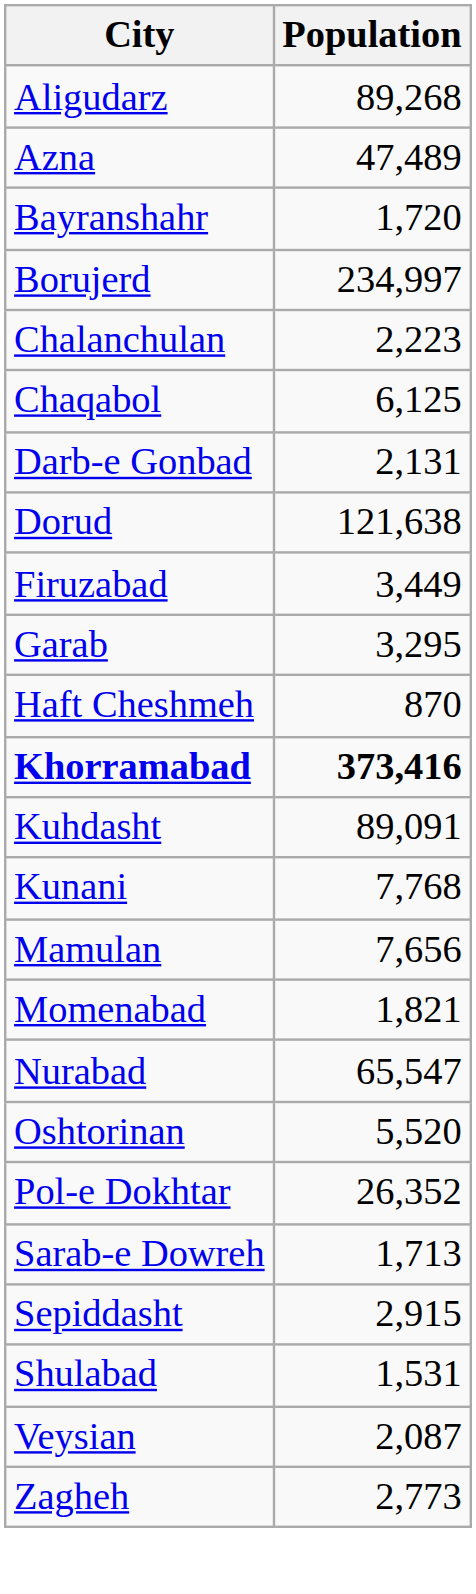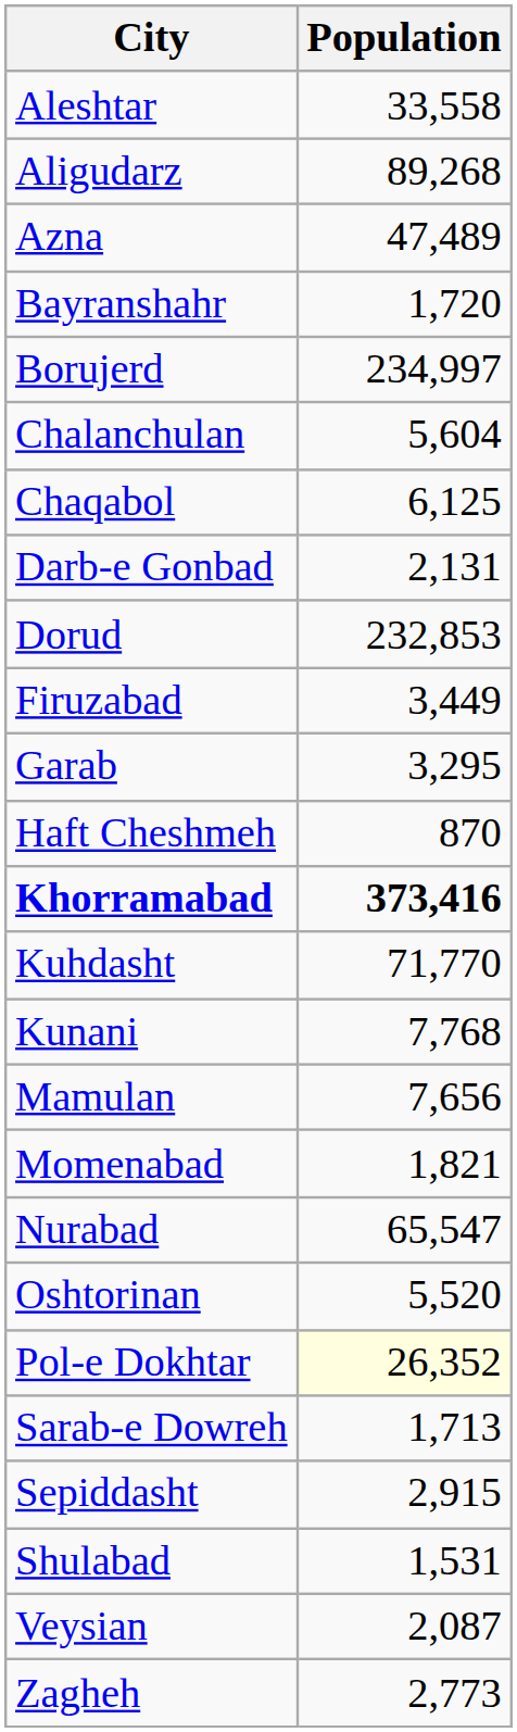 <table class="wikitable sortable">
 <tr>
 <th>City</th>
 <th>Population</th>
+</tr>
+<tr>
+<td><a href='#'>Aleshtar</a></td>
+<td style="text-align: right;">33,558</td>
 </tr>
 <tr>
 <td><a href='#'>Aligudarz</a></td>
 <td style="text-align: right;">89,268</td>
 </tr>
 <tr>
 <td><a href='#'>Azna</a></td>
 <td style="text-align: right;">47,489</td>
 </tr>
 <tr>
 <td><a href='#'>Bayranshahr</a></td>
 <td style="text-align: right;">1,720</td>
 </tr>
 <tr>
 <td><a href='#'>Borujerd</a></td>
 <td style="text-align: right;">234,997</td>
 </tr>
 <tr>
 <td><a href='#'>Chalanchulan</a></td>
-<td style="text-align: right;">2,223</td>
+<td style="text-align: right;">5,604</td>
 </tr>
 <tr>
 <td><a href='#'>Chaqabol</a></td>
 <td style="text-align: right;">6,125</td>
 </tr>
 <tr>
 <td><a href='#'>Darb-e Gonbad</a></td>
 <td style="text-align: right;">2,131</td>
 </tr>
 <tr>
 <td><a href='#'>Dorud</a></td>
-<td style="text-align: right;">121,638</td>
+<td style="text-align: right;">232,853</td>
 </tr>
 <tr>
 <td><a href='#'>Firuzabad</a></td>
 <td style="text-align: right;">3,449</td>
 </tr>
 <tr>
 <td><a href='#'>Garab</a></td>
 <td style="text-align: right;">3,295</td>
 </tr>
 <tr>
 <td><a href='#'>Haft Cheshmeh</a></td>
 <td style="text-align: right;">870</td>
 </tr>
 <tr>
 <td><strong><a href='#'>Khorramabad</a></strong></td>
 <td style="text-align: right;"><strong>373,416</strong></td>
 </tr>
 <tr>
 <td><a href='#'>Kuhdasht</a></td>
-<td style="text-align: right;">89,091</td>
+<td style="text-align: right;">71,770</td>
 </tr>
 <tr>
 <td><a href='#'>Kunani</a></td>
 <td style="text-align: right;">7,768</td>
 </tr>
 <tr>
 <td><a href='#'>Mamulan</a></td>
 <td style="text-align: right;">7,656</td>
 </tr>
 <tr>
 <td><a href='#'>Momenabad</a></td>
 <td style="text-align: right;">1,821</td>
 </tr>
 <tr>
 <td><a href='#'>Nurabad</a></td>
 <td style="text-align: right;">65,547</td>
 </tr>
 <tr>
 <td><a href='#'>Oshtorinan</a></td>
 <td style="text-align: right;">5,520</td>
 </tr>
 <tr>
 <td><a href='#'>Pol-e Dokhtar</a></td>
-<td style="text-align: right;">26,352</td>
+<td style="background: lightyellow; text-align: right;">26,352</td>
 </tr>
 <tr>
 <td><a href='#'>Sarab-e Dowreh</a></td>
 <td style="text-align: right;">1,713</td>
 </tr>
 <tr>
 <td><a href='#'>Sepiddasht</a></td>
 <td style="text-align: right;">2,915</td>
 </tr>
 <tr>
 <td><a href='#'>Shulabad</a></td>
 <td style="text-align: right;">1,531</td>
 </tr>
 <tr>
 <td><a href='#'>Veysian</a></td>
 <td style="text-align: right;">2,087</td>
 </tr>
 <tr>
 <td><a href='#'>Zagheh</a></td>
 <td style="text-align: right;">2,773</td>
 </tr>
 </table>
